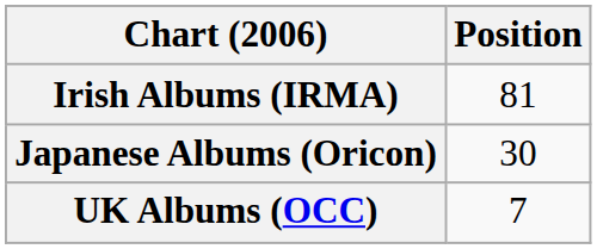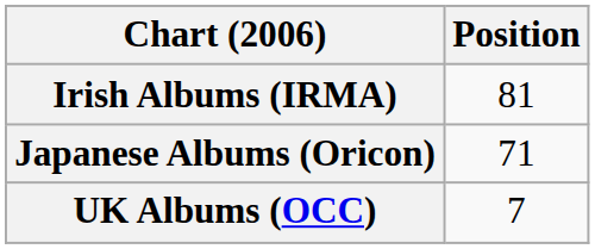 <table class="wikitable sortable plainrowheaders">
 <tr>
 <th scope="col">Chart (2006)</th>
 <th scope="col">Position</th>
 </tr>
 <tr>
 <th scope="row">Irish Albums (IRMA)</th>
 <td style="text-align:center;">81</td>
 </tr>
 <tr>
 <th scope="row">Japanese Albums (Oricon)</th>
-<td style="text-align:center;">30</td>
+<td style="text-align:center;">71</td>
 </tr>
 <tr>
 <th scope="row">UK Albums (<a href='#'>OCC</a>)</th>
 <td style="text-align:center;">7</td>
 </tr>
 </table>
